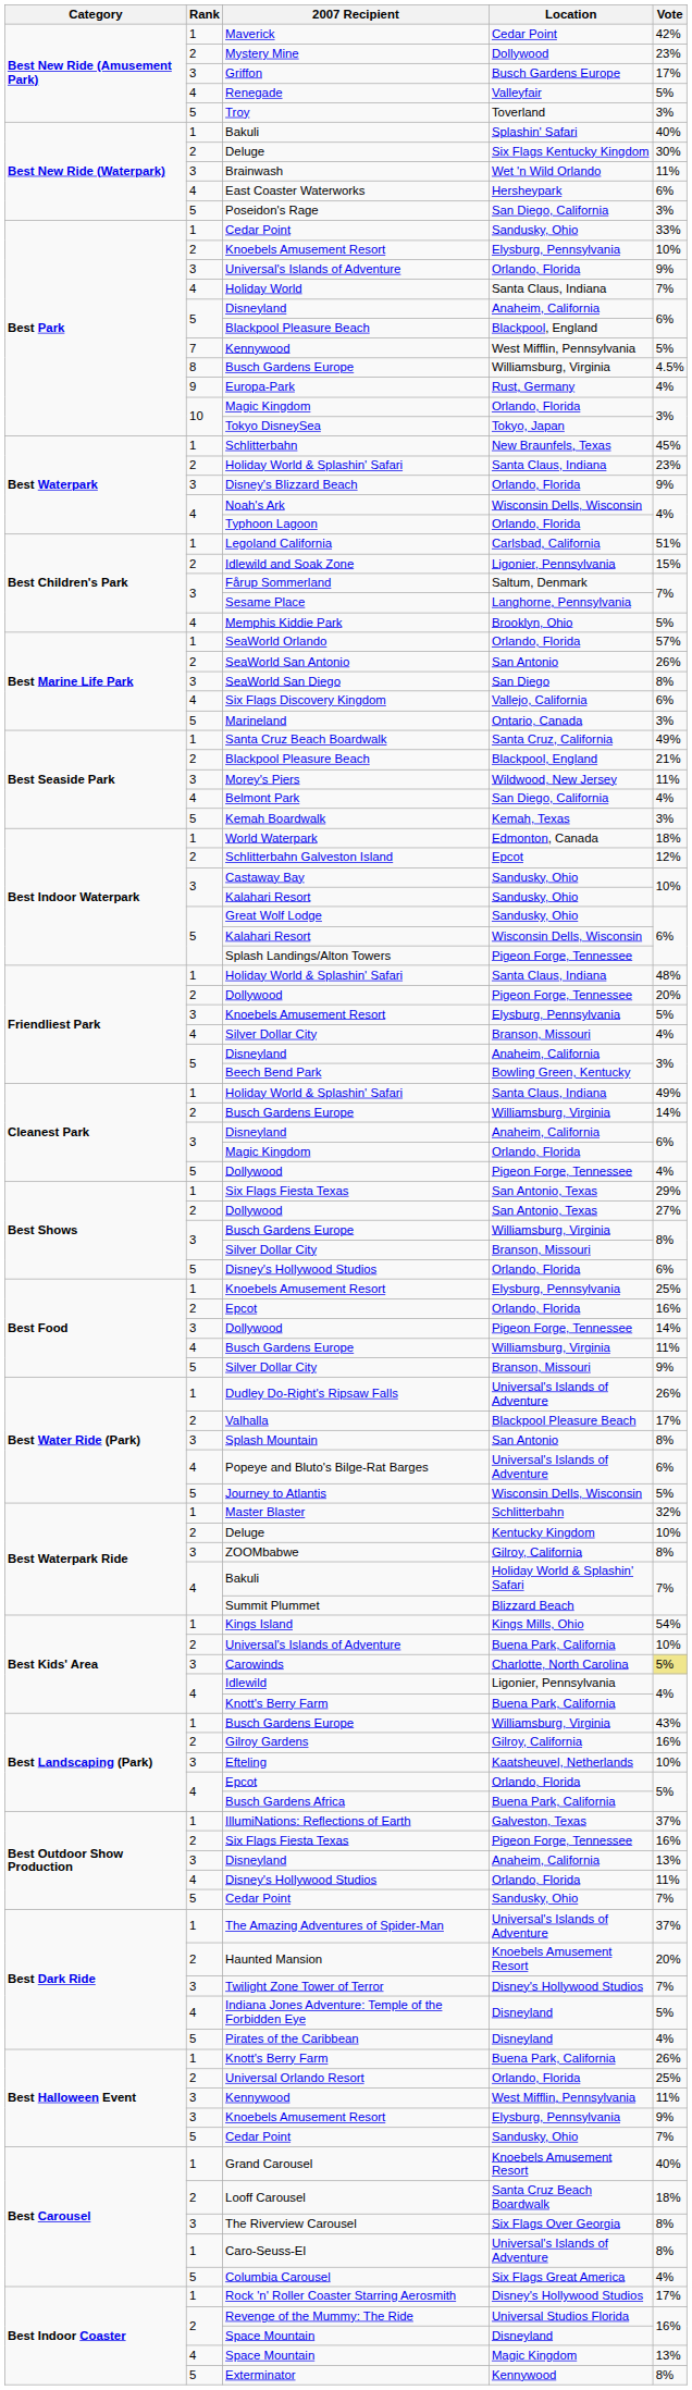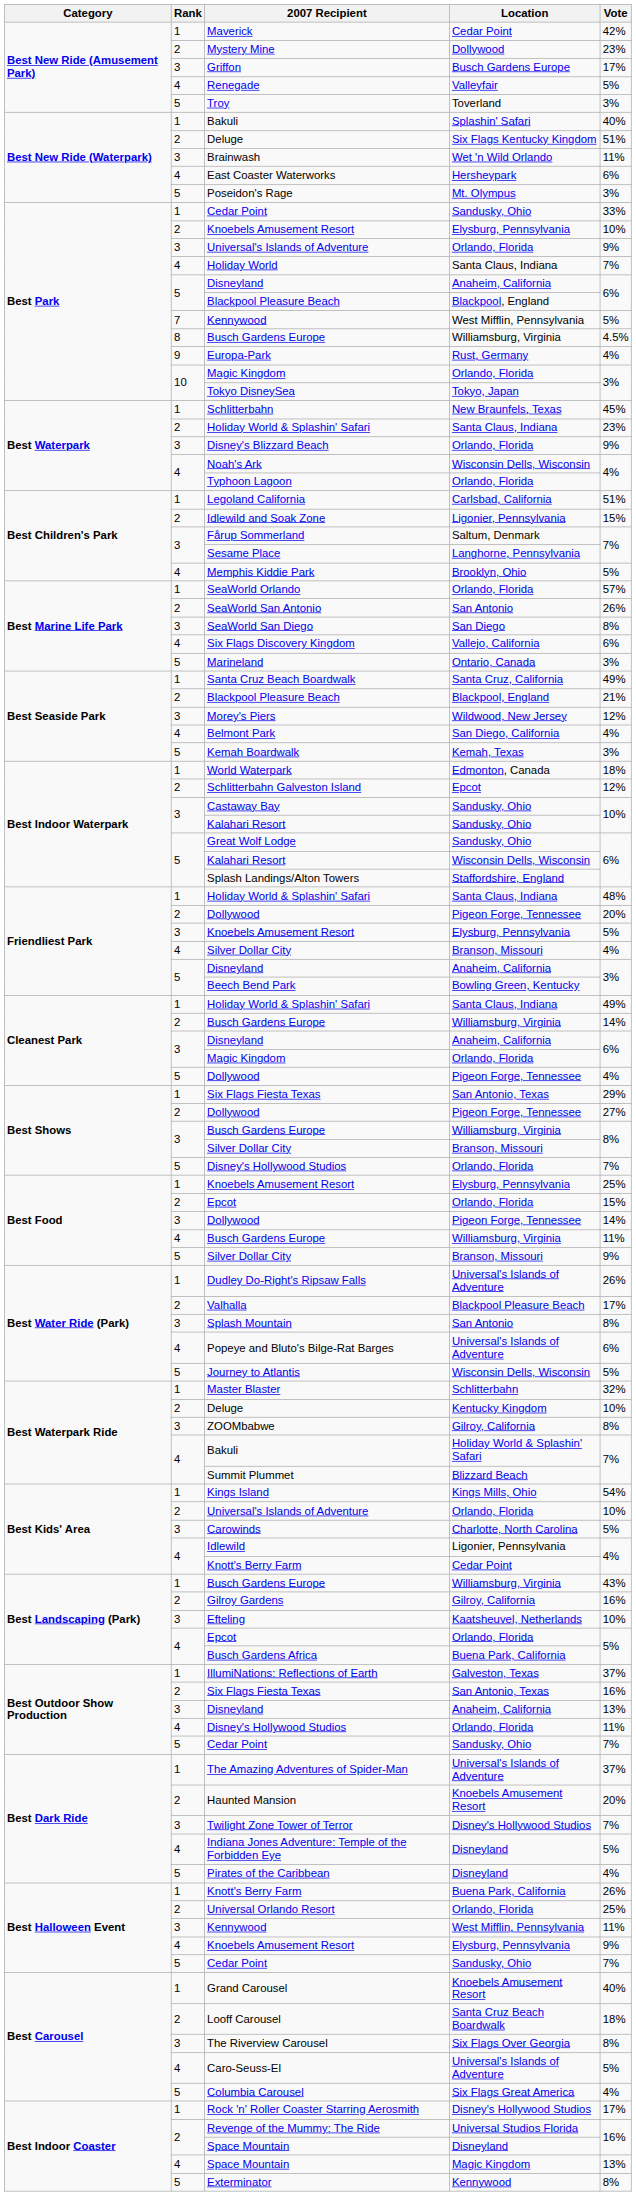 <table class= "wikitable sortable" style="margin:1em auto;">
 <tr>
 <th>Category</th>
 <th>Rank</th>
 <th>2007 Recipient</th>
 <th>Location</th>
 <th>Vote</th>
 </tr>
 <tr>
 <td rowspan="5"><strong><a href='#'>Best New Ride (Amusement Park)</a></strong></td>
 <td>1</td>
 <td><a href='#'>Maverick</a></td>
 <td><a href='#'>Cedar Point</a></td>
 <td>42%</td>
 </tr>
 <tr>
 <td>2</td>
 <td><a href='#'>Mystery Mine</a></td>
 <td><a href='#'>Dollywood</a></td>
 <td>23%</td>
 </tr>
 <tr>
 <td>3</td>
 <td><a href='#'>Griffon</a></td>
 <td><a href='#'>Busch Gardens Europe</a></td>
 <td>17%</td>
 </tr>
 <tr>
 <td>4</td>
 <td><a href='#'>Renegade</a></td>
 <td><a href='#'>Valleyfair</a></td>
 <td>5%</td>
 </tr>
 <tr>
 <td>5</td>
 <td><a href='#'>Troy</a></td>
 <td>Toverland</td>
 <td>3%</td>
 </tr>
 <tr>
 <td rowspan="5"><strong><a href='#'>Best New Ride (Waterpark)</a></strong></td>
 <td>1</td>
 <td>Bakuli</td>
 <td><a href='#'>Splashin' Safari</a></td>
 <td>40%</td>
 </tr>
 <tr>
 <td>2</td>
 <td>Deluge</td>
 <td><a href='#'>Six Flags Kentucky Kingdom</a></td>
-<td>30%</td>
+<td>51%</td>
 </tr>
 <tr>
 <td>3</td>
 <td>Brainwash</td>
 <td><a href='#'>Wet 'n Wild Orlando</a></td>
 <td>11%</td>
 </tr>
 <tr>
 <td>4</td>
 <td>East Coaster Waterworks</td>
 <td><a href='#'>Hersheypark</a></td>
 <td>6%</td>
 </tr>
 <tr>
 <td>5</td>
 <td>Poseidon's Rage</td>
-<td><a href='#'>San Diego, California</a></td>
+<td><a href='#'>Mt. Olympus</a></td>
 <td>3%</td>
 </tr>
 <tr>
 <td rowspan="11"><strong>Best <a href='#'>Park</a></strong></td>
 <td>1</td>
 <td><a href='#'>Cedar Point</a></td>
 <td><a href='#'>Sandusky, Ohio</a></td>
 <td>33%</td>
 </tr>
 <tr>
 <td>2</td>
 <td><a href='#'>Knoebels Amusement Resort</a></td>
 <td><a href='#'>Elysburg, Pennsylvania</a></td>
 <td>10%</td>
 </tr>
 <tr>
 <td>3</td>
 <td><a href='#'>Universal's Islands of Adventure</a></td>
 <td><a href='#'>Orlando, Florida</a></td>
 <td>9%</td>
 </tr>
 <tr>
 <td>4</td>
 <td><a href='#'>Holiday World</a></td>
 <td>Santa Claus, Indiana</td>
 <td>7%</td>
 </tr>
 <tr>
 <td rowspan="2">5</td>
 <td><a href='#'>Disneyland</a></td>
 <td><a href='#'>Anaheim, California</a></td>
 <td rowspan="2">6%</td>
 </tr>
 <tr>
 <td><a href='#'>Blackpool Pleasure Beach</a></td>
 <td><a href='#'>Blackpool</a>, England</td>
 </tr>
 <tr>
 <td>7</td>
 <td><a href='#'>Kennywood</a></td>
 <td>West Mifflin, Pennsylvania</td>
 <td>5%</td>
 </tr>
 <tr>
 <td>8</td>
 <td><a href='#'>Busch Gardens Europe</a></td>
 <td>Williamsburg, Virginia</td>
 <td>4.5%</td>
 </tr>
 <tr>
 <td>9</td>
 <td><a href='#'>Europa-Park</a></td>
 <td><a href='#'>Rust, Germany</a></td>
 <td>4%</td>
 </tr>
 <tr>
 <td rowspan="2">10</td>
 <td><a href='#'>Magic Kingdom</a></td>
 <td><a href='#'>Orlando, Florida</a></td>
 <td rowspan="2">3%</td>
 </tr>
 <tr>
 <td><a href='#'>Tokyo DisneySea</a></td>
 <td><a href='#'>Tokyo, Japan</a></td>
 </tr>
 <tr>
 <td rowspan="5"><strong>Best <a href='#'>Waterpark</a></strong></td>
 <td>1</td>
 <td><a href='#'>Schlitterbahn</a></td>
 <td><a href='#'>New Braunfels, Texas</a></td>
 <td>45%</td>
 </tr>
 <tr>
 <td>2</td>
 <td><a href='#'>Holiday World & Splashin' Safari</a></td>
 <td><a href='#'>Santa Claus, Indiana</a></td>
 <td>23%</td>
 </tr>
 <tr>
 <td>3</td>
 <td><a href='#'>Disney's Blizzard Beach</a></td>
 <td><a href='#'>Orlando, Florida</a></td>
 <td>9%</td>
 </tr>
 <tr>
 <td rowspan="2">4</td>
 <td><a href='#'>Noah's Ark</a></td>
 <td><a href='#'>Wisconsin Dells, Wisconsin</a></td>
 <td rowspan="2">4%</td>
 </tr>
 <tr>
 <td><a href='#'>Typhoon Lagoon</a></td>
 <td><a href='#'>Orlando, Florida</a></td>
 </tr>
 <tr>
 <td rowspan="5"><strong>Best Children's Park</strong></td>
 <td>1</td>
 <td><a href='#'>Legoland California</a></td>
 <td><a href='#'>Carlsbad, California</a></td>
 <td>51%</td>
 </tr>
 <tr>
 <td>2</td>
 <td><a href='#'>Idlewild and Soak Zone</a></td>
 <td><a href='#'>Ligonier, Pennsylvania</a></td>
 <td>15%</td>
 </tr>
 <tr>
 <td rowspan="2">3</td>
 <td><a href='#'>Fårup Sommerland</a></td>
 <td>Saltum, Denmark</td>
 <td rowspan="2">7%</td>
 </tr>
 <tr>
 <td><a href='#'>Sesame Place</a></td>
 <td><a href='#'>Langhorne, Pennsylvania</a></td>
 </tr>
 <tr>
 <td>4</td>
 <td><a href='#'>Memphis Kiddie Park</a></td>
 <td><a href='#'>Brooklyn, Ohio</a></td>
 <td>5%</td>
 </tr>
 <tr>
 <td rowspan="5"><strong>Best <a href='#'>Marine Life Park</a></strong></td>
 <td>1</td>
 <td><a href='#'>SeaWorld Orlando</a></td>
 <td><a href='#'>Orlando, Florida</a></td>
 <td>57%</td>
 </tr>
 <tr>
 <td>2</td>
 <td><a href='#'>SeaWorld San Antonio</a></td>
 <td><a href='#'>San Antonio</a></td>
 <td>26%</td>
 </tr>
 <tr>
 <td>3</td>
 <td><a href='#'>SeaWorld San Diego</a></td>
 <td><a href='#'>San Diego</a></td>
 <td>8%</td>
 </tr>
 <tr>
 <td>4</td>
 <td><a href='#'>Six Flags Discovery Kingdom</a></td>
 <td><a href='#'>Vallejo, California</a></td>
 <td>6%</td>
 </tr>
 <tr>
 <td>5</td>
 <td><a href='#'>Marineland</a></td>
 <td><a href='#'>Ontario, Canada</a></td>
 <td>3%</td>
 </tr>
 <tr>
 <td rowspan="5"><strong>Best Seaside Park</strong></td>
 <td>1</td>
 <td><a href='#'>Santa Cruz Beach Boardwalk</a></td>
 <td><a href='#'>Santa Cruz, California</a></td>
 <td>49%</td>
 </tr>
 <tr>
 <td>2</td>
 <td><a href='#'>Blackpool Pleasure Beach</a></td>
 <td><a href='#'>Blackpool, England</a></td>
 <td>21%</td>
 </tr>
 <tr>
 <td>3</td>
 <td><a href='#'>Morey's Piers</a></td>
 <td><a href='#'>Wildwood, New Jersey</a></td>
-<td>11%</td>
+<td>12%</td>
 </tr>
 <tr>
 <td>4</td>
 <td><a href='#'>Belmont Park</a></td>
 <td><a href='#'>San Diego, California</a></td>
 <td>4%</td>
 </tr>
 <tr>
 <td>5</td>
 <td><a href='#'>Kemah Boardwalk</a></td>
 <td><a href='#'>Kemah, Texas</a></td>
 <td>3%</td>
 </tr>
 <tr>
 <td rowspan="7"><strong>Best Indoor Waterpark</strong></td>
 <td>1</td>
 <td><a href='#'>World Waterpark</a></td>
 <td><a href='#'>Edmonton</a>, Canada</td>
 <td>18%</td>
 </tr>
 <tr>
 <td>2</td>
 <td><a href='#'>Schlitterbahn Galveston Island</a></td>
 <td><a href='#'>Epcot</a></td>
 <td>12%</td>
 </tr>
 <tr>
 <td rowspan="2">3</td>
 <td><a href='#'>Castaway Bay</a></td>
 <td><a href='#'>Sandusky, Ohio</a></td>
 <td rowspan="2">10%</td>
 </tr>
 <tr>
 <td><a href='#'>Kalahari Resort</a></td>
 <td><a href='#'>Sandusky, Ohio</a></td>
 </tr>
 <tr>
 <td rowspan="3">5</td>
 <td><a href='#'>Great Wolf Lodge</a></td>
 <td><a href='#'>Sandusky, Ohio</a></td>
 <td rowspan="3">6%</td>
 </tr>
 <tr>
 <td><a href='#'>Kalahari Resort</a></td>
 <td><a href='#'>Wisconsin Dells, Wisconsin</a></td>
 </tr>
 <tr>
 <td>Splash Landings/Alton Towers</td>
-<td><a href='#'>Pigeon Forge, Tennessee</a></td>
+<td><a href='#'>Staffordshire, England</a></td>
 </tr>
 <tr>
 <td rowspan="6"><strong>Friendliest Park</strong></td>
 <td>1</td>
 <td><a href='#'>Holiday World & Splashin' Safari</a></td>
 <td><a href='#'>Santa Claus, Indiana</a></td>
 <td>48%</td>
 </tr>
 <tr>
 <td>2</td>
 <td><a href='#'>Dollywood</a></td>
 <td><a href='#'>Pigeon Forge, Tennessee</a></td>
 <td>20%</td>
 </tr>
 <tr>
 <td>3</td>
 <td><a href='#'>Knoebels Amusement Resort</a></td>
 <td><a href='#'>Elysburg, Pennsylvania</a></td>
 <td>5%</td>
 </tr>
 <tr>
 <td>4</td>
 <td><a href='#'>Silver Dollar City</a></td>
 <td><a href='#'>Branson, Missouri</a></td>
 <td>4%</td>
 </tr>
 <tr>
 <td rowspan="2">5</td>
 <td><a href='#'>Disneyland</a></td>
 <td><a href='#'>Anaheim, California</a></td>
 <td rowspan="2">3%</td>
 </tr>
 <tr>
 <td><a href='#'>Beech Bend Park</a></td>
 <td><a href='#'>Bowling Green, Kentucky</a></td>
 </tr>
 <tr>
 <td rowspan="5"><strong>Cleanest Park</strong></td>
 <td>1</td>
 <td><a href='#'>Holiday World & Splashin' Safari</a></td>
 <td><a href='#'>Santa Claus, Indiana</a></td>
 <td>49%</td>
 </tr>
 <tr>
 <td>2</td>
 <td><a href='#'>Busch Gardens Europe</a></td>
 <td><a href='#'>Williamsburg, Virginia</a></td>
 <td>14%</td>
 </tr>
 <tr>
 <td rowspan="2">3</td>
 <td><a href='#'>Disneyland</a></td>
 <td><a href='#'>Anaheim, California</a></td>
 <td rowspan="2">6%</td>
 </tr>
 <tr>
 <td><a href='#'>Magic Kingdom</a></td>
 <td><a href='#'>Orlando, Florida</a></td>
 </tr>
 <tr>
 <td>5</td>
 <td><a href='#'>Dollywood</a></td>
 <td><a href='#'>Pigeon Forge, Tennessee</a></td>
 <td>4%</td>
 </tr>
 <tr>
 <td rowspan="5"><strong>Best Shows</strong></td>
 <td>1</td>
 <td><a href='#'>Six Flags Fiesta Texas</a></td>
 <td><a href='#'>San Antonio, Texas</a></td>
 <td>29%</td>
 </tr>
 <tr>
 <td>2</td>
 <td><a href='#'>Dollywood</a></td>
-<td><a href='#'>San Antonio, Texas</a></td>
+<td><a href='#'>Pigeon Forge, Tennessee</a></td>
 <td>27%</td>
 </tr>
 <tr>
 <td rowspan="2">3</td>
 <td><a href='#'>Busch Gardens Europe</a></td>
 <td><a href='#'>Williamsburg, Virginia</a></td>
 <td rowspan="2">8%</td>
 </tr>
 <tr>
 <td><a href='#'>Silver Dollar City</a></td>
 <td><a href='#'>Branson, Missouri</a></td>
 </tr>
 <tr>
 <td>5</td>
 <td><a href='#'>Disney's Hollywood Studios</a></td>
 <td><a href='#'>Orlando, Florida</a></td>
-<td>6%</td>
+<td>7%</td>
 </tr>
 <tr>
 <td rowspan="5"><strong>Best Food</strong></td>
 <td>1</td>
 <td><a href='#'>Knoebels Amusement Resort</a></td>
 <td><a href='#'>Elysburg, Pennsylvania</a></td>
 <td>25%</td>
 </tr>
 <tr>
 <td>2</td>
 <td><a href='#'>Epcot</a></td>
 <td><a href='#'>Orlando, Florida</a></td>
-<td>16%</td>
+<td>15%</td>
 </tr>
 <tr>
 <td>3</td>
 <td><a href='#'>Dollywood</a></td>
 <td><a href='#'>Pigeon Forge, Tennessee</a></td>
 <td>14%</td>
 </tr>
 <tr>
 <td>4</td>
 <td><a href='#'>Busch Gardens Europe</a></td>
 <td><a href='#'>Williamsburg, Virginia</a></td>
 <td>11%</td>
 </tr>
 <tr>
 <td>5</td>
 <td><a href='#'>Silver Dollar City</a></td>
 <td><a href='#'>Branson, Missouri</a></td>
 <td>9%</td>
 </tr>
 <tr>
 <td rowspan="5"><strong>Best <a href='#'>Water Ride</a> (Park)</strong></td>
 <td>1</td>
 <td><a href='#'>Dudley Do-Right's Ripsaw Falls</a></td>
 <td><a href='#'>Universal's Islands of Adventure</a></td>
 <td>26%</td>
 </tr>
 <tr>
 <td>2</td>
 <td><a href='#'>Valhalla</a></td>
 <td><a href='#'>Blackpool Pleasure Beach</a></td>
 <td>17%</td>
 </tr>
 <tr>
 <td>3</td>
 <td><a href='#'>Splash Mountain</a></td>
 <td><a href='#'>San Antonio</a></td>
 <td>8%</td>
 </tr>
 <tr>
 <td>4</td>
 <td>Popeye and Bluto's Bilge-Rat Barges</td>
 <td><a href='#'>Universal's Islands of Adventure</a></td>
 <td>6%</td>
 </tr>
 <tr>
 <td>5</td>
 <td><a href='#'>Journey to Atlantis</a></td>
 <td><a href='#'>Wisconsin Dells, Wisconsin</a></td>
 <td>5%</td>
 </tr>
 <tr>
 <td rowspan="5"><strong>Best Waterpark Ride</strong></td>
 <td>1</td>
 <td><a href='#'>Master Blaster</a></td>
 <td><a href='#'>Schlitterbahn</a></td>
 <td>32%</td>
 </tr>
 <tr>
 <td>2</td>
 <td>Deluge</td>
 <td><a href='#'>Kentucky Kingdom</a></td>
 <td>10%</td>
 </tr>
 <tr>
 <td>3</td>
 <td>ZOOMbabwe</td>
 <td><a href='#'>Gilroy, California</a></td>
 <td>8%</td>
 </tr>
 <tr>
 <td rowspan="2">4</td>
 <td>Bakuli</td>
 <td><a href='#'>Holiday World & Splashin' Safari</a></td>
 <td rowspan="2">7%</td>
 </tr>
 <tr>
 <td>Summit Plummet</td>
 <td><a href='#'>Blizzard Beach</a></td>
 </tr>
 <tr>
 <td rowspan="5"><strong>Best Kids' Area</strong></td>
 <td>1</td>
 <td><a href='#'>Kings Island</a></td>
 <td><a href='#'>Kings Mills, Ohio</a></td>
 <td>54%</td>
 </tr>
 <tr>
 <td>2</td>
 <td><a href='#'>Universal's Islands of Adventure</a></td>
-<td><a href='#'>Buena Park, California</a></td>
+<td><a href='#'>Orlando, Florida</a></td>
 <td>10%</td>
 </tr>
 <tr>
 <td>3</td>
 <td><a href='#'>Carowinds</a></td>
 <td><a href='#'>Charlotte, North Carolina</a></td>
-<td style="background: khaki;">5%</td>
+<td>5%</td>
 </tr>
 <tr>
 <td rowspan="2">4</td>
 <td><a href='#'>Idlewild</a></td>
 <td>Ligonier, Pennsylvania</td>
 <td rowspan="2">4%</td>
 </tr>
 <tr>
 <td><a href='#'>Knott's Berry Farm</a></td>
-<td><a href='#'>Buena Park, California</a></td>
+<td><a href='#'>Cedar Point</a></td>
 </tr>
 <tr>
 <td rowspan="5"><strong>Best <a href='#'>Landscaping</a> (Park)</strong></td>
 <td>1</td>
 <td><a href='#'>Busch Gardens Europe</a></td>
 <td><a href='#'>Williamsburg, Virginia</a></td>
 <td>43%</td>
 </tr>
 <tr>
 <td>2</td>
 <td><a href='#'>Gilroy Gardens</a></td>
 <td><a href='#'>Gilroy, California</a></td>
 <td>16%</td>
 </tr>
 <tr>
 <td>3</td>
 <td><a href='#'>Efteling</a></td>
 <td><a href='#'>Kaatsheuvel, Netherlands</a></td>
 <td>10%</td>
 </tr>
 <tr>
 <td rowspan="2">4</td>
 <td><a href='#'>Epcot</a></td>
 <td><a href='#'>Orlando, Florida</a></td>
 <td rowspan="2">5%</td>
 </tr>
 <tr>
 <td><a href='#'>Busch Gardens Africa</a></td>
 <td><a href='#'>Buena Park, California</a></td>
 </tr>
 <tr>
 <td rowspan="5"><strong>Best Outdoor Show Production</strong></td>
 <td>1</td>
 <td><a href='#'>IllumiNations: Reflections of Earth</a></td>
 <td><a href='#'>Galveston, Texas</a></td>
 <td>37%</td>
 </tr>
 <tr>
 <td>2</td>
 <td><a href='#'>Six Flags Fiesta Texas</a></td>
-<td><a href='#'>Pigeon Forge, Tennessee</a></td>
+<td><a href='#'>San Antonio, Texas</a></td>
 <td>16%</td>
 </tr>
 <tr>
 <td>3</td>
 <td><a href='#'>Disneyland</a></td>
 <td><a href='#'>Anaheim, California</a></td>
 <td>13%</td>
 </tr>
 <tr>
 <td>4</td>
 <td><a href='#'>Disney's Hollywood Studios</a></td>
 <td><a href='#'>Orlando, Florida</a></td>
 <td>11%</td>
 </tr>
 <tr>
 <td>5</td>
 <td><a href='#'>Cedar Point</a></td>
 <td><a href='#'>Sandusky, Ohio</a></td>
 <td>7%</td>
 </tr>
 <tr>
 <td rowspan="5"><strong>Best <a href='#'>Dark Ride</a></strong></td>
 <td>1</td>
 <td><a href='#'>The Amazing Adventures of Spider-Man</a></td>
 <td><a href='#'>Universal's Islands of Adventure</a></td>
 <td>37%</td>
 </tr>
 <tr>
 <td>2</td>
 <td>Haunted Mansion</td>
 <td><a href='#'>Knoebels Amusement Resort</a></td>
 <td>20%</td>
 </tr>
 <tr>
 <td>3</td>
 <td><a href='#'>Twilight Zone Tower of Terror</a></td>
 <td><a href='#'>Disney's Hollywood Studios</a></td>
 <td>7%</td>
 </tr>
 <tr>
 <td>4</td>
 <td><a href='#'>Indiana Jones Adventure: Temple of the Forbidden Eye</a></td>
 <td><a href='#'>Disneyland</a></td>
 <td>5%</td>
 </tr>
 <tr>
 <td>5</td>
 <td><a href='#'>Pirates of the Caribbean</a></td>
 <td><a href='#'>Disneyland</a></td>
 <td>4%</td>
 </tr>
 <tr>
 <td rowspan="5"><strong>Best <a href='#'>Halloween</a> Event</strong></td>
 <td>1</td>
 <td><a href='#'>Knott's Berry Farm</a></td>
 <td><a href='#'>Buena Park, California</a></td>
 <td>26%</td>
 </tr>
 <tr>
 <td>2</td>
 <td><a href='#'>Universal Orlando Resort</a></td>
 <td><a href='#'>Orlando, Florida</a></td>
 <td>25%</td>
 </tr>
 <tr>
 <td>3</td>
 <td><a href='#'>Kennywood</a></td>
 <td><a href='#'>West Mifflin, Pennsylvania</a></td>
 <td>11%</td>
 </tr>
 <tr>
-<td>3</td>
+<td>4</td>
 <td><a href='#'>Knoebels Amusement Resort</a></td>
 <td><a href='#'>Elysburg, Pennsylvania</a></td>
 <td>9%</td>
 </tr>
 <tr>
 <td>5</td>
 <td><a href='#'>Cedar Point</a></td>
 <td><a href='#'>Sandusky, Ohio</a></td>
 <td>7%</td>
 </tr>
 <tr>
 <td rowspan="5"><strong>Best <a href='#'>Carousel</a></strong></td>
 <td>1</td>
 <td>Grand Carousel</td>
 <td><a href='#'>Knoebels Amusement Resort</a></td>
 <td>40%</td>
 </tr>
 <tr>
 <td>2</td>
 <td>Looff Carousel</td>
 <td><a href='#'>Santa Cruz Beach Boardwalk</a></td>
 <td>18%</td>
 </tr>
 <tr>
 <td>3</td>
 <td>The Riverview Carousel</td>
 <td><a href='#'>Six Flags Over Georgia</a></td>
 <td>8%</td>
 </tr>
 <tr>
-<td>1</td>
+<td>4</td>
 <td>Caro-Seuss-El</td>
 <td><a href='#'>Universal's Islands of Adventure</a></td>
-<td>8%</td>
+<td>5%</td>
 </tr>
 <tr>
 <td>5</td>
 <td><a href='#'>Columbia Carousel</a></td>
 <td><a href='#'>Six Flags Great America</a></td>
 <td>4%</td>
 </tr>
 <tr>
 <td rowspan="5"><strong>Best Indoor <a href='#'>Coaster</a></strong></td>
 <td>1</td>
 <td><a href='#'>Rock 'n' Roller Coaster Starring Aerosmith</a></td>
 <td><a href='#'>Disney's Hollywood Studios</a></td>
 <td>17%</td>
 </tr>
 <tr>
 <td rowspan="2">2</td>
 <td><a href='#'>Revenge of the Mummy: The Ride</a></td>
 <td><a href='#'>Universal Studios Florida</a></td>
 <td rowspan="2">16%</td>
 </tr>
 <tr>
 <td><a href='#'>Space Mountain</a></td>
 <td><a href='#'>Disneyland</a></td>
 </tr>
 <tr>
 <td>4</td>
 <td><a href='#'>Space Mountain</a></td>
 <td><a href='#'>Magic Kingdom</a></td>
 <td>13%</td>
 </tr>
 <tr>
 <td>5</td>
 <td><a href='#'>Exterminator</a></td>
 <td><a href='#'>Kennywood</a></td>
 <td>8%</td>
 </tr>
 </table>
